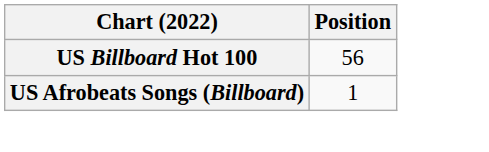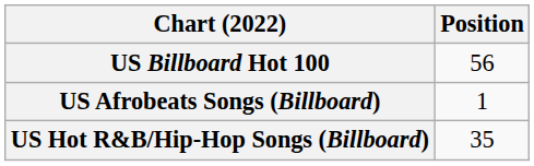 <table class="wikitable sortable plainrowheaders" style="text-align:center">
 <tr>
 <th scope="col">Chart (2022)</th>
 <th scope="col">Position</th>
 </tr>
 <tr>
 <th scope="row">US <em>Billboard</em> Hot 100</th>
 <td>56</td>
 </tr>
 <tr>
 <th scope="row">US Afrobeats Songs (<em>Billboard</em>)</th>
 <td>1</td>
 </tr>
+<tr>
+<th scope="row">US Hot R&B/Hip-Hop Songs (<em>Billboard</em>)</th>
+<td>35</td>
+</tr>
 </table>
